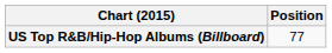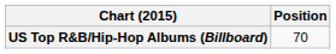 <table class="wikitable plainrowheaders" style="text-align:center">
 <tr>
 <th scope="col">Chart (2015)</th>
 <th scope="col">Position</th>
 </tr>
 <tr>
 <th scope="row">US Top R&B/Hip-Hop Albums (<em>Billboard</em>)</th>
-<td>77</td>
+<td>70</td>
 </tr>
 </table>
